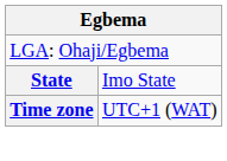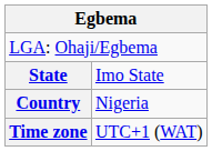 <table class="wikitable">
 <tr>
 <th colspan="2">Egbema</th>
 </tr>
 <tr>
 <td colspan="2"><a href='#'>LGA</a>: <a href='#'>Ohaji/Egbema</a></td>
 </tr>
 <tr>
 <th><a href='#'>State</a></th>
 <td><a href='#'>Imo State</a></td>
 </tr>
 <tr>
+<th><a href='#'>Country</a></th>
+<td><a href='#'>Nigeria</a></td>
+</tr>
+<tr>
 <th><a href='#'>Time zone</a></th>
 <td><a href='#'>UTC+1</a> (<a href='#'>WAT</a>)</td>
 </tr>
 </table>
